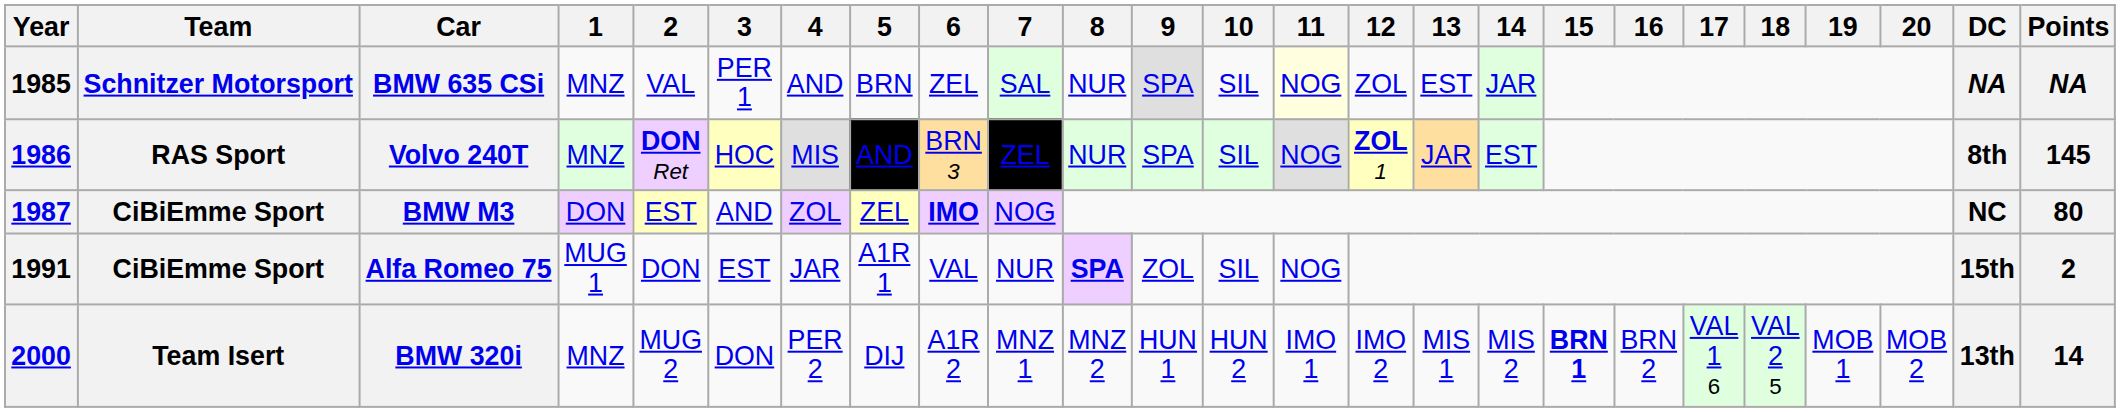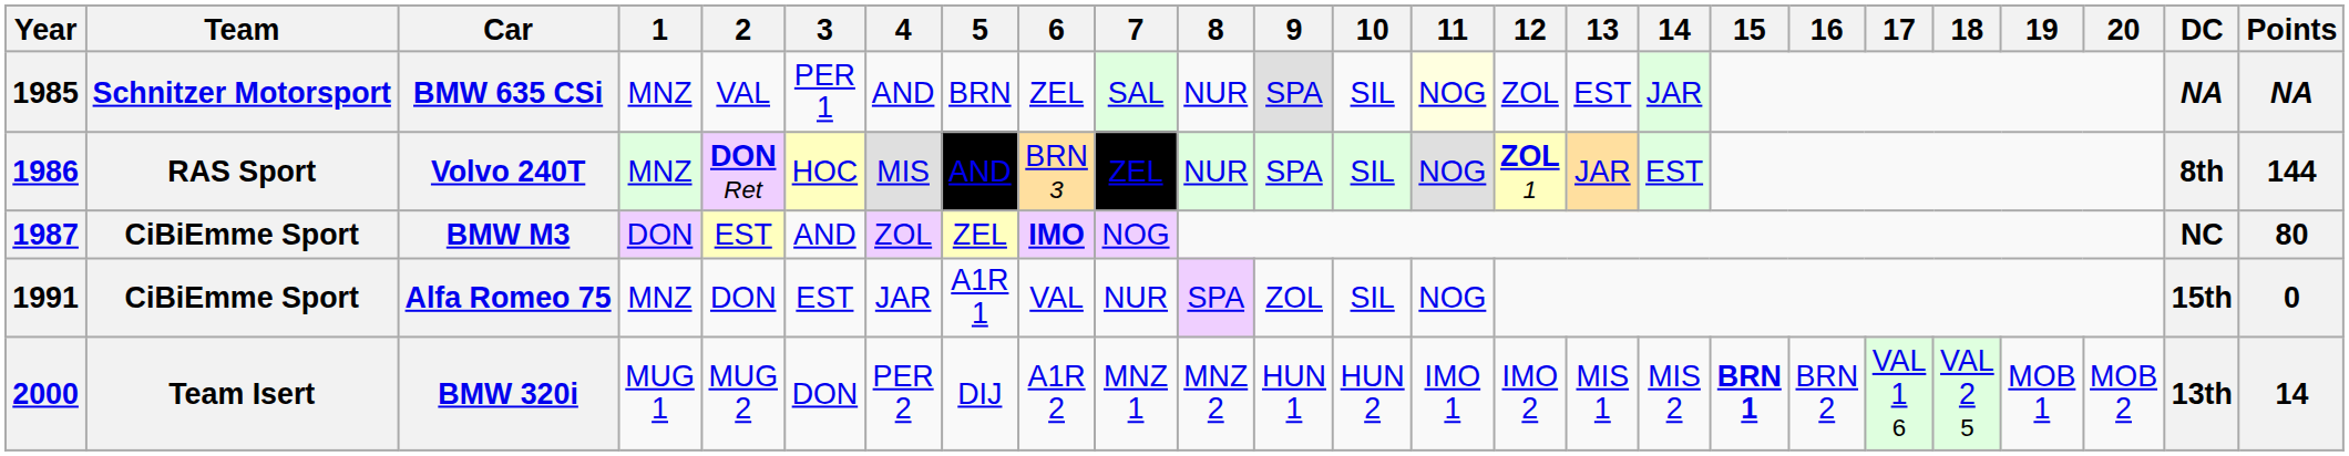 <table class="wikitable" style="text-align:center; font-size:85%">
 <tr>
 <th>Year</th>
 <th>Team</th>
 <th>Car</th>
 <th>1</th>
 <th>2</th>
 <th>3</th>
 <th>4</th>
 <th>5</th>
 <th>6</th>
 <th>7</th>
 <th>8</th>
 <th>9</th>
 <th>10</th>
 <th>11</th>
 <th>12</th>
 <th>13</th>
 <th>14</th>
 <th>15</th>
 <th>16</th>
 <th>17</th>
 <th>18</th>
 <th>19</th>
 <th>20</th>
 <th>DC</th>
 <th>Points</th>
 </tr>
 <tr>
 <th>1985</th>
 <th align="left" nowrap> <a href='#'>Schnitzer Motorsport</a></th>
 <th nowrap><a href='#'>BMW 635 CSi</a></th>
 <td><a href='#'>MNZ</a></td>
 <td><a href='#'>VAL</a></td>
 <td><a href='#'>PER<br>1</a></td>
 <td><a href='#'>AND</a></td>
 <td><a href='#'>BRN</a></td>
 <td><a href='#'>ZEL</a></td>
 <td style="background:#dfffdf;"><a href='#'>SAL</a><br></td>
 <td><a href='#'>NUR</a></td>
 <td style="background:#dfdfdf;"><a href='#'>SPA</a><br></td>
 <td><a href='#'>SIL</a></td>
 <td style="background: lightyellow;"><a href='#'>NOG</a></td>
 <td><a href='#'>ZOL</a></td>
 <td><a href='#'>EST</a></td>
 <td style="background:#dfffdf;"><a href='#'>JAR</a><br></td>
 <td colspan=6></td>
 <th><em>NA</em></th>
 <th><em>NA</em></th>
 </tr>
 <tr>
 <th><a href='#'>1986</a></th>
 <th align="left" nowrap> RAS Sport</th>
 <th nowrap><a href='#'>Volvo 240T</a></th>
 <td style="background:#dfffdf;"><a href='#'>MNZ</a><br></td>
 <td style="background:#efcfff;"><strong><a href='#'>DON</a></strong><br><small><em>Ret</em></small></td>
 <td style="background:#ffffbf;"><a href='#'>HOC</a><br></td>
 <td style="background:#dfdfdf;"><a href='#'>MIS</a><br></td>
 <td style="background:#000000; color:white"><a href='#'><span>AND</span></a><br></td>
 <td style="background:#ffdf9f;"><a href='#'>BRN</a><br><small><em>3</em></small></td>
 <td style="background:#000000; color:white"><a href='#'><span>ZEL</span></a><br></td>
 <td style="background:#dfffdf;"><a href='#'>NUR</a><br></td>
 <td style="background:#dfffdf;"><a href='#'>SPA</a><br></td>
 <td style="background:#dfffdf;"><a href='#'>SIL</a><br></td>
 <td style="background:#dfdfdf;"><a href='#'>NOG</a><br></td>
 <td style="background:#ffffbf;"><strong><a href='#'>ZOL</a></strong><br><small><em>1</em></small></td>
 <td style="background:#ffdf9f;"><a href='#'>JAR</a><br></td>
 <td style="background:#dfffdf;"><a href='#'>EST</a><br></td>
 <td colspan=6></td>
 <th>8th</th>
-<th>145</th>
+<th>144</th>
 </tr>
 <tr>
 <th><a href='#'>1987</a></th>
 <th align="left" nowrap> CiBiEmme Sport</th>
 <th nowrap><a href='#'>BMW M3</a></th>
 <td style="background:#efcfff;"><a href='#'>DON</a><br></td>
 <td style="background:#ffffbf;"><a href='#'>EST</a><br></td>
 <td><a href='#'>AND</a></td>
 <td style="background:#efcfff;"><a href='#'>ZOL</a><br></td>
 <td style="background:#ffffbf;"><a href='#'>ZEL</a><br></td>
 <td style="background:#efcfff;"><strong><a href='#'>IMO</a></strong><br></td>
 <td style="background:#efcfff;"><a href='#'>NOG</a><br></td>
 <td colspan=13></td>
 <th>NC</th>
 <th>80</th>
 </tr>
 <tr>
 <th>1991</th>
 <th align="left" nowrap> CiBiEmme Sport</th>
 <th nowrap><a href='#'>Alfa Romeo 75</a></th>
-<td><a href='#'>MUG<br>1</a></td>
+<td><a href='#'>MNZ</a></td>
 <td><a href='#'>DON</a></td>
 <td><a href='#'>EST</a></td>
 <td><a href='#'>JAR</a></td>
 <td><a href='#'>A1R<br>1</a></td>
 <td><a href='#'>VAL</a></td>
 <td><a href='#'>NUR</a></td>
-<td style="background:#efcfff;"><strong><a href='#'>SPA</a><br></strong></td>
+<td style="background:#efcfff;"><a href='#'>SPA</a><br></td>
 <td><a href='#'>ZOL</a></td>
 <td><a href='#'>SIL</a></td>
 <td><a href='#'>NOG</a></td>
 <td colspan=9></td>
 <th>15th</th>
-<th>2</th>
+<th>0</th>
 </tr>
 <tr>
 <th><a href='#'>2000</a></th>
 <th align="left" nowrap> Team Isert</th>
 <th nowrap><a href='#'>BMW 320i</a></th>
-<td><a href='#'>MNZ</a></td>
+<td><a href='#'>MUG<br>1</a></td>
 <td><a href='#'>MUG<br>2</a></td>
 <td><a href='#'>DON</a></td>
 <td><a href='#'>PER<br>2</a></td>
 <td><a href='#'>DIJ</a></td>
 <td><a href='#'>A1R<br>2</a></td>
 <td><a href='#'>MNZ<br>1</a></td>
 <td><a href='#'>MNZ<br>2</a></td>
 <td><a href='#'>HUN<br>1</a></td>
 <td><a href='#'>HUN<br>2</a></td>
 <td><a href='#'>IMO<br>1</a></td>
 <td><a href='#'>IMO<br>2</a></td>
 <td><a href='#'>MIS<br>1</a></td>
 <td><a href='#'>MIS<br>2</a></td>
 <td><strong><a href='#'>BRN<br>1</a></strong></td>
 <td><a href='#'>BRN<br>2</a></td>
 <td style="background:#DFFFDF;"><a href='#'>VAL<br>1</a><br><small>6</small></td>
 <td style="background:#DFFFDF;"><a href='#'>VAL<br>2</a><br><small>5</small></td>
 <td><a href='#'>MOB<br>1</a></td>
 <td><a href='#'>MOB<br>2</a></td>
 <th>13th</th>
 <th>14</th>
 </tr>
 </table>
